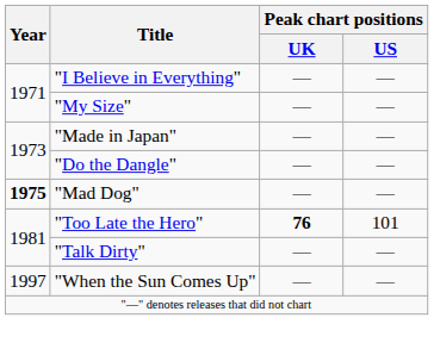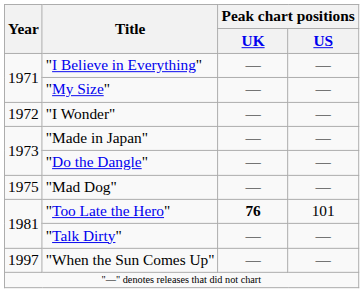 <table class="wikitable">
 <tr>
 <th rowspan="2">Year</th>
 <th rowspan="2">Title</th>
 <th colspan="2">Peak chart positions</th>
 </tr>
 <tr>
 <th><a href='#'>UK</a></th>
 <th><a href='#'>US</a></th>
 </tr>
 <tr>
 <td rowspan="2">1971</td>
 <td>"<a href='#'>I Believe in Everything</a>"</td>
 <td align="center">—</td>
 <td align="center">—</td>
 </tr>
 <tr>
 <td>"<a href='#'>My Size</a>"</td>
 <td align="center">—</td>
 <td align="center">—</td>
 </tr>
 <tr>
+<td>1972</td>
+<td>"I Wonder"</td>
+<td align="center">—</td>
+<td align="center">—</td>
+</tr>
+<tr>
 <td rowspan="2">1973</td>
 <td>"Made in Japan"</td>
 <td align="center">—</td>
 <td align="center">—</td>
 </tr>
 <tr>
 <td>"<a href='#'>Do the Dangle</a>"</td>
 <td align="center">—</td>
 <td align="center">—</td>
 </tr>
 <tr>
-<td><strong>1975</strong></td>
+<td>1975</td>
 <td>"Mad Dog"</td>
 <td align="center">—</td>
 <td align="center">—</td>
 </tr>
 <tr>
 <td rowspan="2">1981</td>
 <td>"<a href='#'>Too Late the Hero</a>"</td>
 <td align="center"><strong>76</strong></td>
 <td align="center">101</td>
 </tr>
 <tr>
 <td>"<a href='#'>Talk Dirty</a>"</td>
 <td align="center">—</td>
 <td align="center">—</td>
 </tr>
 <tr>
 <td>1997</td>
 <td>"When the Sun Comes Up"</td>
 <td align="center">—</td>
 <td align="center">—</td>
 </tr>
 <tr>
 <td align="center" colspan="4" style="font-size:8pt">"—" denotes releases that did not chart</td>
 </tr>
 </table>
